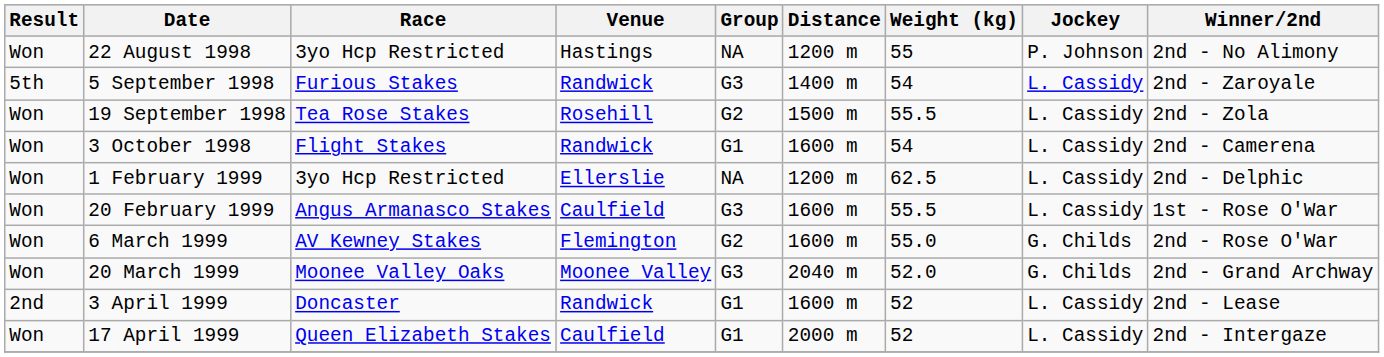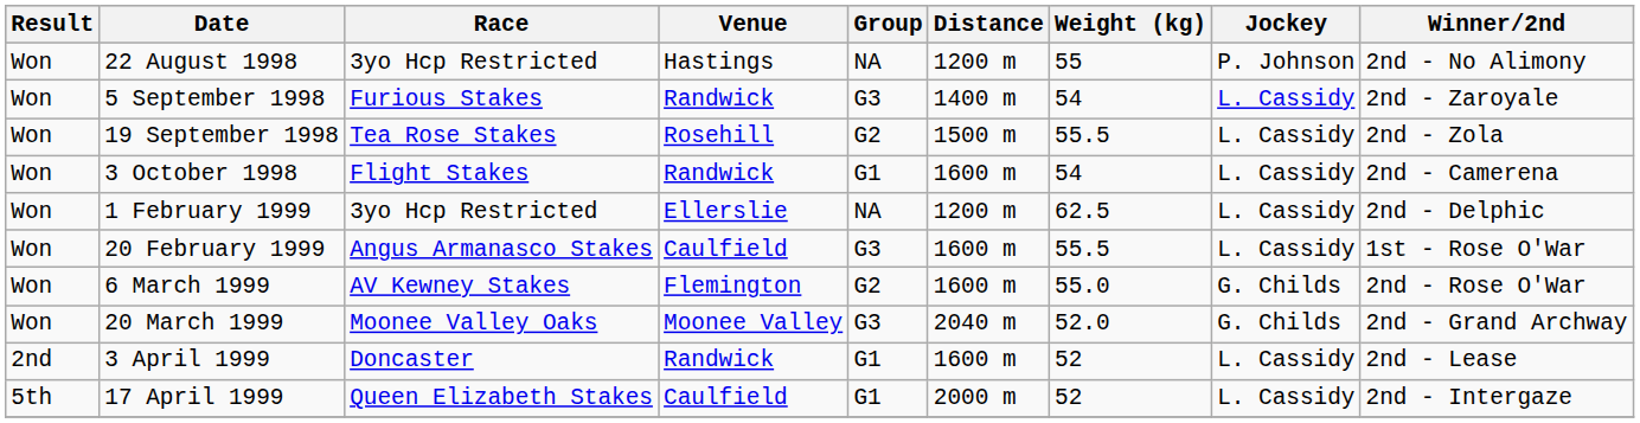 <table class="wikitable">
 <tr style="background:silver; color:black">
 <th>Result</th>
 <th>Date</th>
 <th>Race</th>
 <th>Venue</th>
 <th>Group</th>
 <th>Distance</th>
 <th>Weight (kg)</th>
 <th>Jockey</th>
 <th>Winner/2nd</th>
 </tr>
 <tr>
 <td>Won</td>
 <td>22 August 1998</td>
 <td>3yo Hcp Restricted</td>
 <td>Hastings</td>
 <td>NA</td>
 <td>1200 m</td>
 <td>55</td>
 <td>P. Johnson</td>
 <td>2nd - No Alimony</td>
 </tr>
 <tr>
-<td>5th</td>
+<td>Won</td>
 <td>5 September 1998</td>
 <td><a href='#'>Furious Stakes</a></td>
 <td><a href='#'>Randwick</a></td>
 <td>G3</td>
 <td>1400 m</td>
 <td>54</td>
 <td><a href='#'>L. Cassidy</a></td>
 <td>2nd - Zaroyale</td>
 </tr>
 <tr>
 <td>Won</td>
 <td>19 September 1998</td>
 <td><a href='#'>Tea Rose Stakes</a></td>
 <td><a href='#'>Rosehill</a></td>
 <td>G2</td>
 <td>1500 m</td>
 <td>55.5</td>
 <td>L. Cassidy</td>
 <td>2nd - Zola</td>
 </tr>
 <tr>
 <td>Won</td>
 <td>3 October 1998</td>
 <td><a href='#'>Flight Stakes</a></td>
 <td><a href='#'>Randwick</a></td>
 <td>G1</td>
 <td>1600 m</td>
 <td>54</td>
 <td>L. Cassidy</td>
 <td>2nd - Camerena</td>
 </tr>
 <tr>
 <td>Won</td>
 <td>1 February 1999</td>
 <td>3yo Hcp Restricted</td>
 <td><a href='#'>Ellerslie</a></td>
 <td>NA</td>
 <td>1200 m</td>
 <td>62.5</td>
 <td>L. Cassidy</td>
 <td>2nd - Delphic</td>
 </tr>
 <tr>
 <td>Won</td>
 <td>20 February 1999</td>
 <td><a href='#'>Angus Armanasco Stakes</a></td>
 <td><a href='#'>Caulfield</a></td>
 <td>G3</td>
 <td>1600 m</td>
 <td>55.5</td>
 <td>L. Cassidy</td>
 <td>1st - Rose O'War</td>
 </tr>
 <tr>
 <td>Won</td>
 <td>6 March 1999</td>
 <td><a href='#'>AV Kewney Stakes</a></td>
 <td><a href='#'>Flemington</a></td>
 <td>G2</td>
 <td>1600 m</td>
 <td>55.0</td>
 <td>G. Childs</td>
 <td>2nd - Rose O'War</td>
 </tr>
 <tr>
 <td>Won</td>
 <td>20 March 1999</td>
 <td><a href='#'>Moonee Valley Oaks</a></td>
 <td><a href='#'>Moonee Valley</a></td>
 <td>G3</td>
 <td>2040 m</td>
 <td>52.0</td>
 <td>G. Childs</td>
 <td>2nd - Grand Archway</td>
 </tr>
 <tr>
 <td>2nd</td>
 <td>3 April 1999</td>
 <td><a href='#'>Doncaster</a></td>
 <td><a href='#'>Randwick</a></td>
 <td>G1</td>
 <td>1600 m</td>
 <td>52</td>
 <td>L. Cassidy</td>
 <td>2nd - Lease</td>
 </tr>
 <tr>
-<td>Won</td>
+<td>5th</td>
 <td>17 April 1999</td>
 <td><a href='#'>Queen Elizabeth Stakes</a></td>
 <td><a href='#'>Caulfield</a></td>
 <td>G1</td>
 <td>2000 m</td>
 <td>52</td>
 <td>L. Cassidy</td>
 <td>2nd - Intergaze</td>
 </tr>
 <tr>
 </tr>
 </table>
